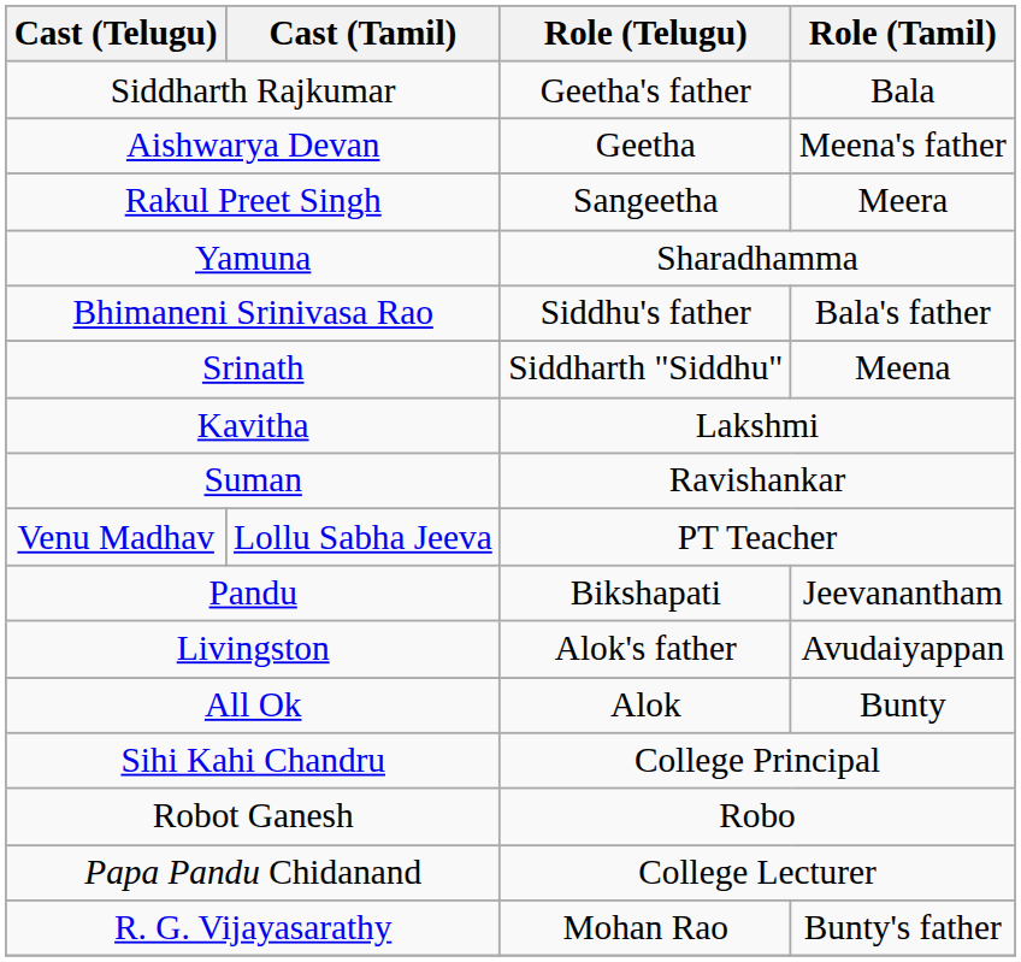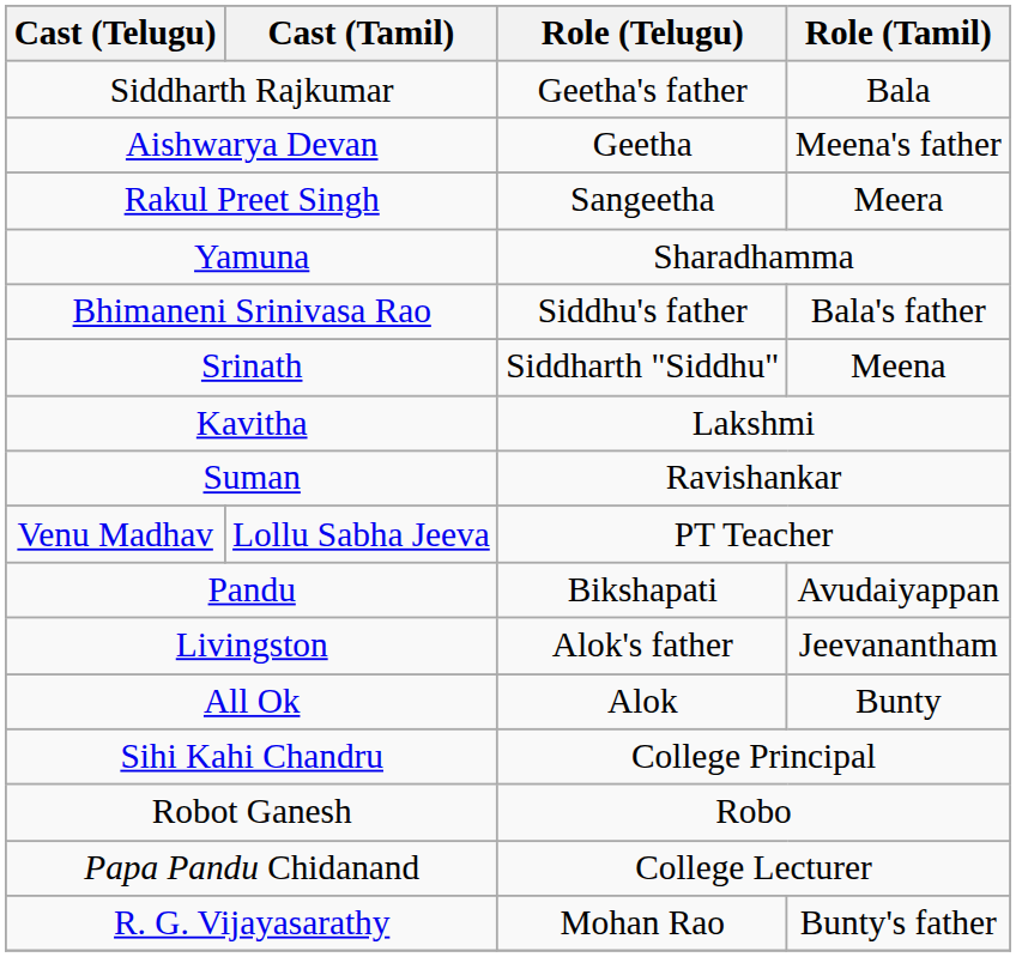 <table class="wikitable">
 <tr>
 <th>Cast (Telugu)</th>
 <th>Cast (Tamil)</th>
 <th>Role (Telugu)</th>
 <th>Role (Tamil)</th>
 </tr>
 <tr>
 <td colspan="2"style="text-align:center;">Siddharth Rajkumar</td>
 <td style="text-align:center;">Geetha's father</td>
 <td style="text-align:center;">Bala</td>
 </tr>
 <tr>
 <td colspan="2"style="text-align:center;"><a href='#'>Aishwarya Devan</a></td>
 <td style="text-align:center;">Geetha</td>
 <td style="text-align:center;">Meena's father</td>
 </tr>
 <tr>
 <td colspan="2"style="text-align:center;"><a href='#'>Rakul Preet Singh</a></td>
 <td style="text-align:center;">Sangeetha</td>
 <td style="text-align:center;">Meera</td>
 </tr>
 <tr>
 <td colspan="2"style="text-align:center;"><a href='#'>Yamuna</a></td>
 <td colspan="2" style="text-align:center;">Sharadhamma</td>
 </tr>
 <tr>
 <td colspan="2"style="text-align:center;"><a href='#'>Bhimaneni Srinivasa Rao</a></td>
 <td style="text-align:center;">Siddhu's father</td>
 <td style="text-align:center;">Bala's father</td>
 </tr>
 <tr>
 <td colspan="2"style="text-align:center;"><a href='#'>Srinath</a></td>
 <td style="text-align:center;">Siddharth "Siddhu"</td>
 <td style="text-align:center;">Meena</td>
 </tr>
 <tr>
 <td colspan="2"style="text-align:center;"><a href='#'>Kavitha</a></td>
 <td colspan="2" style="text-align:center;">Lakshmi</td>
 </tr>
 <tr>
 <td colspan="2"style="text-align:center;"><a href='#'>Suman</a></td>
 <td colspan="2" style="text-align:center;">Ravishankar</td>
 </tr>
 <tr>
 <td style="text-align:center;"><a href='#'>Venu Madhav</a></td>
 <td style="text-align:center;"><a href='#'>Lollu Sabha Jeeva</a></td>
 <td colspan="2" style="text-align:center;">PT Teacher</td>
 </tr>
 <tr>
 <td colspan="2"style="text-align:center;"><a href='#'>Pandu</a></td>
 <td style="text-align:center;">Bikshapati</td>
-<td style="text-align:center;">Jeevanantham</td>
+<td style="text-align:center;">Avudaiyappan</td>
 </tr>
 <tr>
 <td colspan="2"style="text-align:center;"><a href='#'>Livingston</a></td>
 <td style="text-align:center;">Alok's father</td>
-<td style="text-align:center;">Avudaiyappan</td>
+<td style="text-align:center;">Jeevanantham</td>
 </tr>
 <tr>
 <td colspan="2" style="text-align:center;"><a href='#'>All Ok</a></td>
 <td style="text-align:center;">Alok</td>
 <td style="text-align:center;">Bunty</td>
 </tr>
 <tr>
 <td colspan="2" style="text-align:center;"><a href='#'>Sihi Kahi Chandru</a></td>
 <td colspan="2" style="text-align:center;">College Principal</td>
 </tr>
 <tr>
 <td colspan="2" style="text-align:center;">Robot Ganesh</td>
 <td colspan="2" style="text-align:center;">Robo</td>
 </tr>
 <tr>
 <td colspan="2" style="text-align:center;"><em>Papa Pandu</em> Chidanand</td>
 <td colspan="2" style="text-align:center;">College Lecturer</td>
 </tr>
 <tr>
 <td colspan="2"style="text-align:center;"><a href='#'>R. G. Vijayasarathy</a></td>
 <td style="text-align:center;">Mohan Rao</td>
 <td style="text-align:center;">Bunty's father</td>
 </tr>
 <tr>
 </tr>
 </table>
